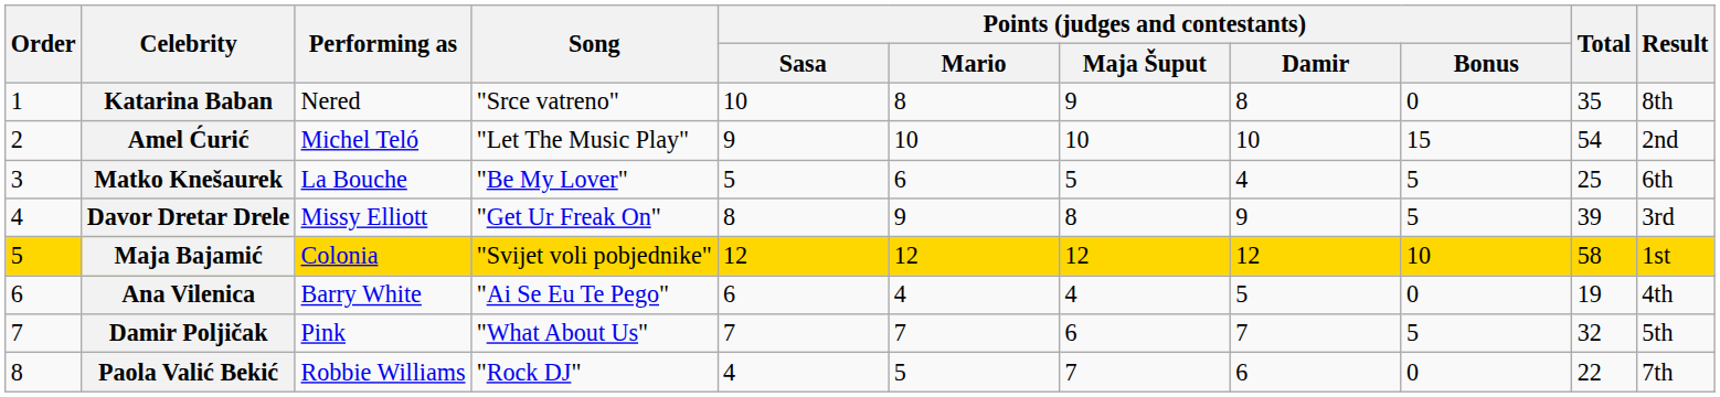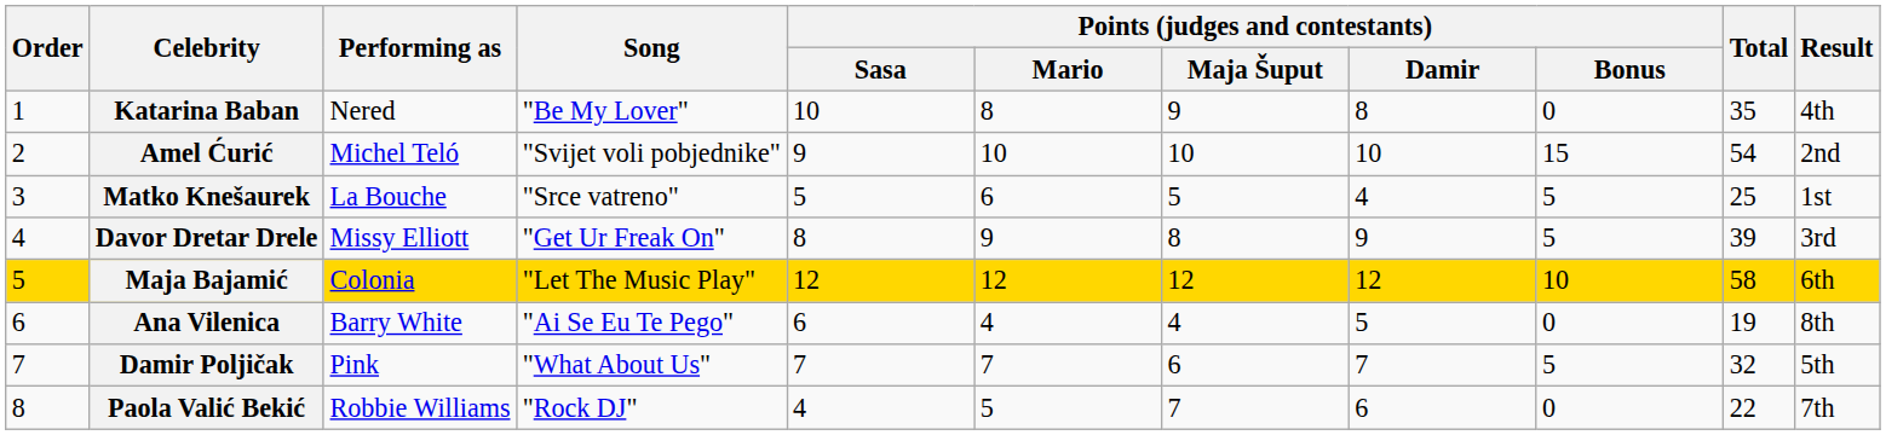 <table class=wikitable>
 <tr>
 <th rowspan="2">Order</th>
 <th rowspan="2">Celebrity</th>
 <th rowspan="2">Performing as</th>
 <th rowspan="2">Song</th>
 <th colspan="5" style="width:50%;">Points (judges and contestants)</th>
 <th rowspan="2">Total</th>
 <th rowspan="2">Result</th>
 </tr>
 <tr>
 <th style="width:10%;">Sasa</th>
 <th style="width:10%;">Mario</th>
 <th style="width:10%;">Maja Šuput</th>
 <th style="width:10%;">Damir</th>
 <th style="width:10%;">Bonus</th>
 </tr>
 <tr>
 <td>1</td>
 <th scope="row">Katarina Baban</th>
 <td>Nered</td>
-<td>"Srce vatreno"</td>
+<td>"<a href='#'>Be My Lover</a>"</td>
 <td>10</td>
 <td>8</td>
 <td>9</td>
 <td>8</td>
 <td>0</td>
 <td>35</td>
-<td>8th</td>
+<td>4th</td>
 </tr>
 <tr>
 <td>2</td>
 <th scope="row">Amel Ćurić</th>
 <td><a href='#'>Michel Teló</a></td>
-<td>"Let The Music Play"</td>
+<td>"Svijet voli pobjednike"</td>
 <td>9</td>
 <td>10</td>
 <td>10</td>
 <td>10</td>
 <td>15</td>
 <td>54</td>
 <td>2nd</td>
 </tr>
 <tr>
 <td>3</td>
 <th scope="row">Matko Knešaurek</th>
 <td><a href='#'>La Bouche</a></td>
-<td>"<a href='#'>Be My Lover</a>"</td>
+<td>"Srce vatreno"</td>
 <td>5</td>
 <td>6</td>
 <td>5</td>
 <td>4</td>
 <td>5</td>
 <td>25</td>
-<td>6th</td>
+<td>1st</td>
 </tr>
 <tr>
 <td>4</td>
 <th scope="row">Davor Dretar Drele</th>
 <td><a href='#'>Missy Elliott</a></td>
 <td>"<a href='#'>Get Ur Freak On</a>"</td>
 <td>8</td>
 <td>9</td>
 <td>8</td>
 <td>9</td>
 <td>5</td>
 <td>39</td>
 <td>3rd</td>
 </tr>
 <tr style="background:gold;">
 <td>5</td>
 <th scope="row">Maja Bajamić</th>
 <td><a href='#'>Colonia</a></td>
-<td>"Svijet voli pobjednike"</td>
+<td>"Let The Music Play"</td>
 <td>12</td>
 <td>12</td>
 <td>12</td>
 <td>12</td>
 <td>10</td>
 <td>58</td>
-<td>1st</td>
+<td>6th</td>
 </tr>
 <tr>
 <td>6</td>
 <th scope="row">Ana Vilenica</th>
 <td><a href='#'>Barry White</a></td>
 <td>"<a href='#'>Ai Se Eu Te Pego</a>"</td>
 <td>6</td>
 <td>4</td>
 <td>4</td>
 <td>5</td>
 <td>0</td>
 <td>19</td>
-<td>4th</td>
+<td>8th</td>
 </tr>
 <tr>
 <td>7</td>
 <th scope="row">Damir Poljičak</th>
 <td><a href='#'>Pink</a></td>
 <td>"<a href='#'>What About Us</a>"</td>
 <td>7</td>
 <td>7</td>
 <td>6</td>
 <td>7</td>
 <td>5</td>
 <td>32</td>
 <td>5th</td>
 </tr>
 <tr>
 <td>8</td>
 <th scope="row">Paola Valić Bekić</th>
 <td><a href='#'>Robbie Williams</a></td>
 <td>"<a href='#'>Rock DJ</a>"</td>
 <td>4</td>
 <td>5</td>
 <td>7</td>
 <td>6</td>
 <td>0</td>
 <td>22</td>
 <td>7th</td>
 </tr>
 </table>
